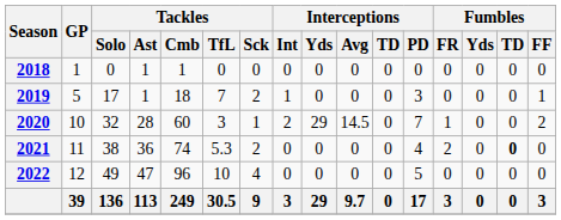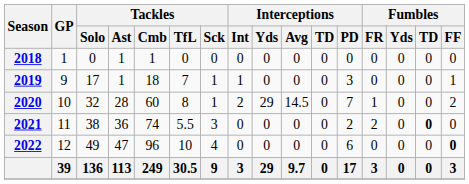 <table class="wikitable" style="text-align:center;">
 <tr>
 <th rowspan="2">Season</th>
 <th rowspan="2">GP</th>
 <th colspan="5">Tackles</th>
 <th colspan="5">Interceptions</th>
 <th colspan="4">Fumbles</th>
 </tr>
 <tr>
 <th>Solo</th>
 <th>Ast</th>
 <th>Cmb</th>
 <th>TfL</th>
 <th>Sck</th>
 <th>Int</th>
 <th>Yds</th>
 <th>Avg</th>
 <th>TD</th>
 <th>PD</th>
 <th>FR</th>
 <th>Yds</th>
 <th>TD</th>
 <th>FF</th>
 </tr>
 <tr>
 <th><a href='#'>2018</a></th>
 <td>1</td>
 <td>0</td>
 <td>1</td>
 <td>1</td>
 <td>0</td>
 <td>0</td>
 <td>0</td>
 <td>0</td>
 <td>0</td>
 <td>0</td>
 <td>0</td>
 <td>0</td>
 <td>0</td>
 <td>0</td>
 <td>0</td>
 </tr>
 <tr>
 <th><a href='#'>2019</a></th>
-<td>5</td>
+<td>9</td>
 <td>17</td>
 <td>1</td>
 <td>18</td>
 <td>7</td>
-<td>2</td>
+<td>1</td>
 <td>1</td>
 <td>0</td>
 <td>0</td>
 <td>0</td>
 <td>3</td>
 <td>0</td>
 <td>0</td>
 <td>0</td>
 <td>1</td>
 </tr>
 <tr>
 <th><a href='#'>2020</a></th>
 <td>10</td>
 <td>32</td>
 <td>28</td>
 <td>60</td>
-<td>3</td>
+<td>8</td>
 <td>1</td>
 <td>2</td>
 <td>29</td>
 <td>14.5</td>
 <td>0</td>
 <td>7</td>
 <td>1</td>
 <td>0</td>
 <td>0</td>
 <td>2</td>
 </tr>
 <tr>
 <th><a href='#'>2021</a></th>
 <td>11</td>
 <td>38</td>
 <td>36</td>
 <td>74</td>
-<td>5.3</td>
-<td>2</td>
+<td>5.5</td>
+<td>3</td>
 <td>0</td>
 <td>0</td>
 <td>0</td>
 <td>0</td>
-<td>4</td>
+<td>2</td>
 <td>2</td>
 <td>0</td>
 <td><strong>0</strong></td>
 <td>0</td>
 </tr>
 <tr>
 <th><a href='#'>2022</a></th>
 <td>12</td>
 <td>49</td>
 <td>47</td>
 <td>96</td>
 <td>10</td>
 <td>4</td>
 <td>0</td>
 <td>0</td>
 <td>0</td>
 <td>0</td>
-<td>5</td>
+<td>6</td>
 <td>0</td>
 <td>0</td>
 <td>0</td>
-<td>0</td>
+<td><strong>0</strong></td>
 </tr>
 <tr>
 <th></th>
 <th>39</th>
 <th>136</th>
 <th>113</th>
 <th>249</th>
 <th>30.5</th>
 <th>9</th>
 <th>3</th>
 <th>29</th>
 <th>9.7</th>
 <th>0</th>
 <th>17</th>
 <th>3</th>
 <th>0</th>
 <th>0</th>
 <th>3</th>
 </tr>
 <tr>
 </tr>
 </table>
